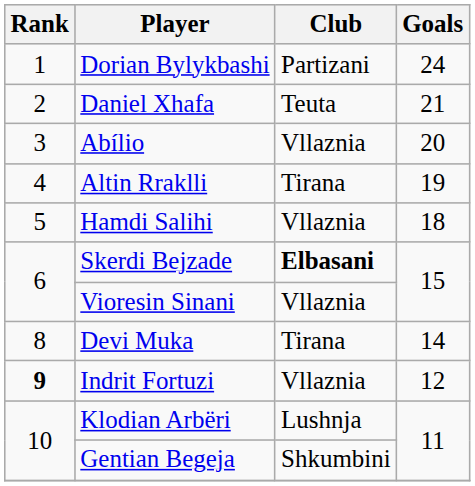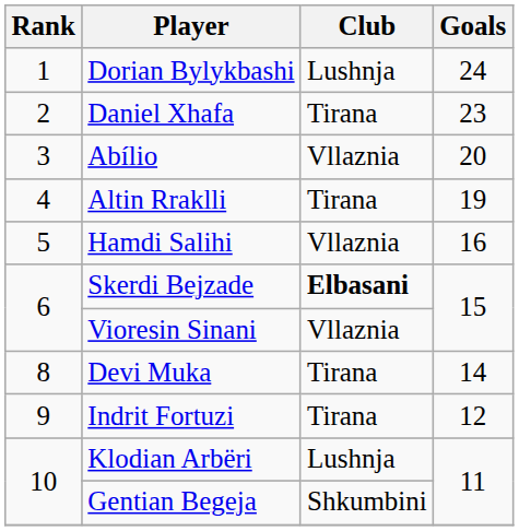 <table class="wikitable" style="text-align:center">
 <tr>
 <th>Rank</th>
 <th>Player</th>
 <th>Club</th>
 <th>Goals</th>
 </tr>
 <tr>
 <td>1</td>
 <td align=left> <a href='#'>Dorian Bylykbashi</a></td>
-<td align=left>Partizani</td>
+<td align=left>Lushnja</td>
 <td>24</td>
 </tr>
 <tr>
 <td>2</td>
 <td align=left> <a href='#'>Daniel Xhafa</a></td>
-<td align=left>Teuta</td>
-<td>21</td>
+<td align=left>Tirana</td>
+<td>23</td>
 </tr>
 <tr>
 <td>3</td>
 <td align=left> <a href='#'>Abílio</a></td>
 <td align=left>Vllaznia</td>
 <td>20</td>
 </tr>
 <tr>
 <td>4</td>
 <td align=left> <a href='#'>Altin Rraklli</a></td>
 <td align=left>Tirana</td>
 <td>19</td>
 </tr>
 <tr>
 <td>5</td>
 <td align=left> <a href='#'>Hamdi Salihi</a></td>
 <td align=left>Vllaznia</td>
-<td>18</td>
+<td>16</td>
 </tr>
 <tr>
 <td rowspan=2>6</td>
 <td align=left> <a href='#'>Skerdi Bejzade</a></td>
 <td align=left><strong>Elbasani</strong></td>
 <td rowspan=2>15</td>
 </tr>
 <tr>
 <td align=left> <a href='#'>Vioresin Sinani</a></td>
 <td align=left>Vllaznia</td>
 </tr>
 <tr>
 <td>8</td>
 <td align=left> <a href='#'>Devi Muka</a></td>
 <td align=left>Tirana</td>
 <td>14</td>
 </tr>
 <tr>
-<td><strong>9</strong></td>
+<td>9</td>
 <td align=left> <a href='#'>Indrit Fortuzi</a></td>
-<td align=left>Vllaznia</td>
+<td align=left>Tirana</td>
 <td>12</td>
 </tr>
 <tr>
 <td rowspan=2>10</td>
 <td align=left> <a href='#'>Klodian Arbëri</a></td>
 <td align=left>Lushnja</td>
 <td rowspan=2>11</td>
 </tr>
 <tr>
 <td align=left> <a href='#'>Gentian Begeja</a></td>
 <td align=left>Shkumbini</td>
 </tr>
 <tr>
 </tr>
 </table>
